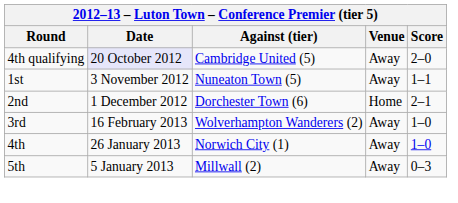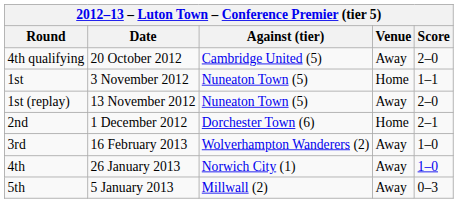 <table class="wikitable">
 <tr>
 <th colspan=5><strong><a href='#'>2012–13</a> – <a href='#'>Luton Town</a> – <a href='#'>Conference Premier</a> (tier 5)</strong></th>
 </tr>
 <tr>
 <th>Round</th>
 <th>Date</th>
 <th>Against (tier)</th>
 <th>Venue</th>
 <th>Score</th>
 </tr>
 <tr>
 <td>4th qualifying</td>
-<td style="background: lavender;">20 October 2012</td>
+<td>20 October 2012</td>
 <td><a href='#'>Cambridge United</a> (5)</td>
 <td>Away</td>
 <td>2–0</td>
 </tr>
 <tr>
 <td>1st</td>
 <td>3 November 2012</td>
 <td><a href='#'>Nuneaton Town</a> (5)</td>
+<td>Home</td>
+<td>1–1</td>
+</tr>
+<tr>
+<td>1st (replay)</td>
+<td>13 November 2012</td>
+<td><a href='#'>Nuneaton Town</a> (5)</td>
 <td>Away</td>
-<td>1–1</td>
+<td>2–0</td>
 </tr>
 <tr>
 <td>2nd</td>
 <td>1 December 2012</td>
 <td><a href='#'>Dorchester Town</a> (6)</td>
 <td>Home</td>
 <td>2–1</td>
 </tr>
 <tr>
 <td>3rd</td>
 <td>16 February 2013</td>
 <td><a href='#'>Wolverhampton Wanderers</a> (2)</td>
 <td>Away</td>
 <td>1–0</td>
 </tr>
 <tr>
 <td>4th</td>
 <td>26 January 2013</td>
 <td><a href='#'>Norwich City</a> (1)</td>
 <td>Away</td>
 <td><a href='#'>1–0</a></td>
 </tr>
 <tr>
 <td>5th</td>
 <td>5 January 2013</td>
 <td><a href='#'>Millwall</a> (2)</td>
 <td>Away</td>
 <td>0–3</td>
 </tr>
 </table>
